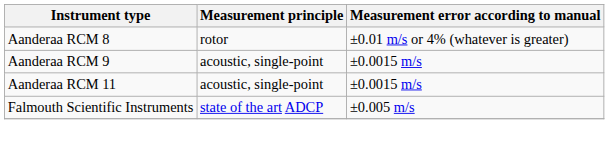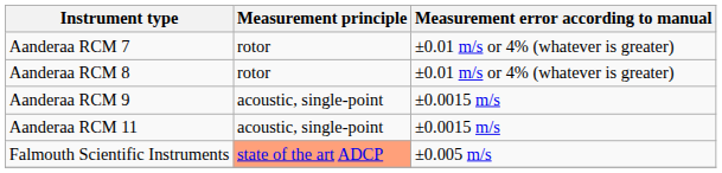 <table class="wikitable">
 <tr>
 <th><strong>Instrument type</strong></th>
 <th><strong>Measurement principle</strong></th>
 <th><strong>Measurement error</strong> according to manual</th>
+</tr>
+<tr>
+<td>Aanderaa RCM 7</td>
+<td>rotor</td>
+<td>±0.01 <a href='#'>m/s</a> or 4% (whatever is greater)</td>
 </tr>
 <tr>
 <td>Aanderaa RCM 8</td>
 <td>rotor</td>
 <td>±0.01 <a href='#'>m/s</a> or 4% (whatever is greater)</td>
 </tr>
 <tr>
 <td>Aanderaa RCM 9</td>
 <td>acoustic, single-point</td>
 <td>±0.0015 <a href='#'>m/s</a></td>
 </tr>
 <tr>
 <td>Aanderaa RCM 11</td>
 <td>acoustic, single-point</td>
 <td>±0.0015 <a href='#'>m/s</a></td>
 </tr>
 <tr>
 <td>Falmouth Scientific Instruments</td>
-<td><a href='#'>state of the art</a> <a href='#'>ADCP</a></td>
+<td style="background: lightsalmon;"><a href='#'>state of the art</a> <a href='#'>ADCP</a></td>
 <td>±0.005 <a href='#'>m/s</a></td>
 </tr>
 <tr>
 </tr>
 </table>
